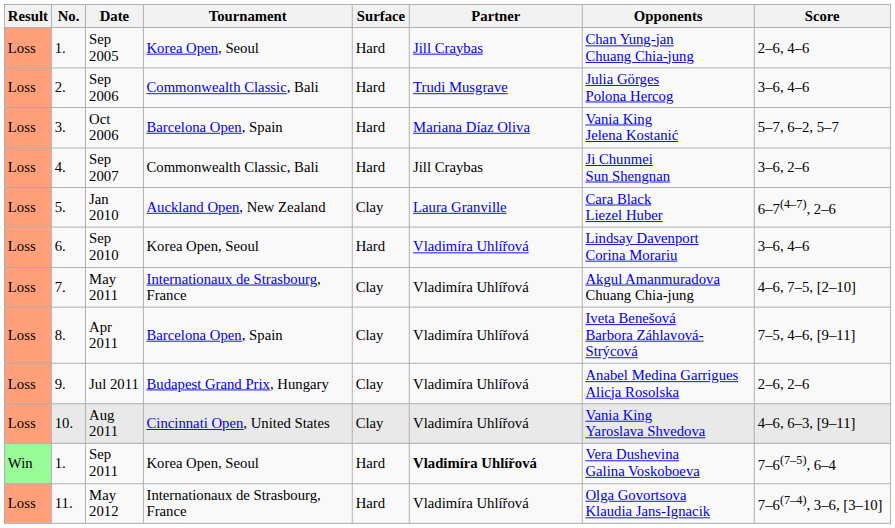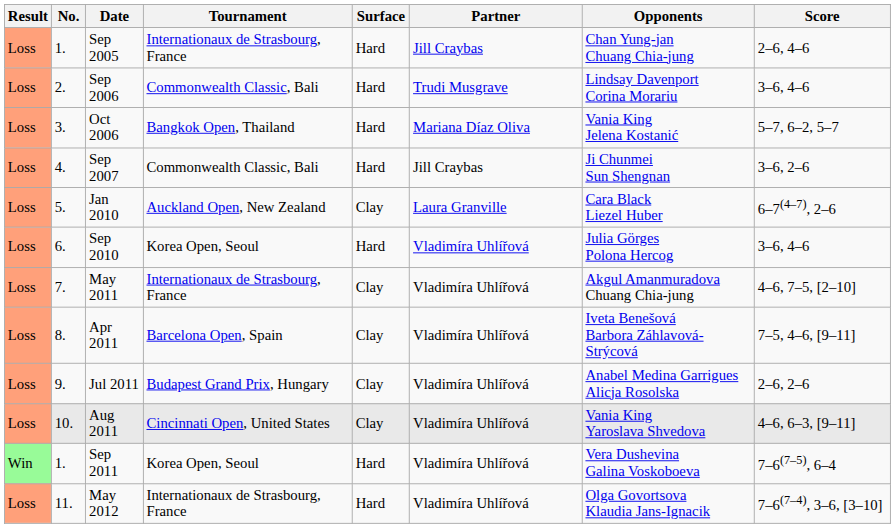 <table class="sortable wikitable">
 <tr>
 <th>Result</th>
 <th width=30>No.</th>
 <th style="width:55px">Date</th>
 <th style="width:220px">Tournament</th>
 <th style="width:55px">Surface</th>
 <th style="width:180px">Partner</th>
 <th style="width:180px">Opponents</th>
 <th style="width:140px" class=unsortable>Score</th>
 </tr>
 <tr>
 <td style="background:#ffa07a;">Loss</td>
 <td>1.</td>
 <td>Sep 2005</td>
-<td><a href='#'>Korea Open</a>, Seoul</td>
+<td><a href='#'>Internationaux de Strasbourg</a>, France</td>
 <td>Hard</td>
 <td> <a href='#'>Jill Craybas</a></td>
 <td> <a href='#'>Chan Yung-jan</a> <br>  <a href='#'>Chuang Chia-jung</a></td>
 <td>2–6, 4–6</td>
 </tr>
 <tr>
 <td style="background:#ffa07a;">Loss</td>
 <td>2.</td>
 <td>Sep 2006</td>
 <td><a href='#'>Commonwealth Classic</a>, Bali</td>
 <td>Hard</td>
 <td> <a href='#'>Trudi Musgrave</a></td>
-<td> <a href='#'>Julia Görges</a> <br>  <a href='#'>Polona Hercog</a></td>
+<td> <a href='#'>Lindsay Davenport</a> <br>  <a href='#'>Corina Morariu</a></td>
 <td>3–6, 4–6</td>
 </tr>
 <tr>
 <td style="background:#ffa07a;">Loss</td>
 <td>3.</td>
 <td>Oct 2006</td>
-<td><a href='#'>Barcelona Open</a>, Spain</td>
+<td><a href='#'>Bangkok Open</a>, Thailand</td>
 <td>Hard</td>
 <td> <a href='#'>Mariana Díaz Oliva</a></td>
 <td> <a href='#'>Vania King</a> <br>  <a href='#'>Jelena Kostanić</a></td>
 <td>5–7, 6–2, 5–7</td>
 </tr>
 <tr>
 <td style="background:#ffa07a;">Loss</td>
 <td>4.</td>
 <td>Sep 2007</td>
 <td>Commonwealth Classic, Bali</td>
 <td>Hard</td>
 <td> Jill Craybas</td>
 <td> <a href='#'>Ji Chunmei</a> <br>  <a href='#'>Sun Shengnan</a></td>
 <td>3–6, 2–6</td>
 </tr>
 <tr>
 <td style="background:#ffa07a;">Loss</td>
 <td>5.</td>
 <td>Jan 2010</td>
 <td><a href='#'>Auckland Open</a>, New Zealand</td>
 <td>Clay</td>
 <td> <a href='#'>Laura Granville</a></td>
 <td> <a href='#'>Cara Black</a> <br>  <a href='#'>Liezel Huber</a></td>
 <td>6–7<sup>(4–7)</sup>, 2–6</td>
 </tr>
 <tr>
 <td style="background:#ffa07a;">Loss</td>
 <td>6.</td>
 <td>Sep 2010</td>
 <td>Korea Open, Seoul</td>
 <td>Hard</td>
 <td> <a href='#'>Vladimíra Uhlířová</a></td>
-<td> <a href='#'>Lindsay Davenport</a> <br>  <a href='#'>Corina Morariu</a></td>
+<td> <a href='#'>Julia Görges</a> <br>  <a href='#'>Polona Hercog</a></td>
 <td>3–6, 4–6</td>
 </tr>
 <tr>
 <td style="background:#ffa07a;">Loss</td>
 <td>7.</td>
 <td>May 2011</td>
 <td><a href='#'>Internationaux de Strasbourg</a>, France</td>
 <td>Clay</td>
 <td> Vladimíra Uhlířová</td>
 <td> <a href='#'>Akgul Amanmuradova</a> <br>  Chuang Chia-jung</td>
 <td>4–6, 7–5, [2–10]</td>
 </tr>
 <tr>
 <td style="background:#ffa07a;">Loss</td>
 <td>8.</td>
 <td>Apr 2011</td>
 <td><a href='#'>Barcelona Open</a>, Spain</td>
 <td>Clay</td>
 <td> Vladimíra Uhlířová</td>
 <td> <a href='#'>Iveta Benešová</a> <br>  <a href='#'>Barbora Záhlavová-Strýcová</a></td>
 <td>7–5, 4–6, [9–11]</td>
 </tr>
 <tr>
 <td style="background:#ffa07a;">Loss</td>
 <td>9.</td>
 <td>Jul 2011</td>
 <td><a href='#'>Budapest Grand Prix</a>, Hungary</td>
 <td>Clay</td>
 <td> Vladimíra Uhlířová</td>
 <td> <a href='#'>Anabel Medina Garrigues</a> <br>  <a href='#'>Alicja Rosolska</a></td>
 <td>2–6, 2–6</td>
 </tr>
 <tr bgcolor=#e9e9e9>
 <td style="background:#ffa07a;">Loss</td>
 <td>10.</td>
 <td>Aug 2011</td>
 <td><a href='#'>Cincinnati Open</a>, United States</td>
 <td>Clay</td>
 <td> Vladimíra Uhlířová</td>
 <td> <a href='#'>Vania King</a> <br>  <a href='#'>Yaroslava Shvedova</a></td>
 <td>4–6, 6–3, [9–11]</td>
 </tr>
 <tr>
 <td style="background:#98fb98;">Win</td>
 <td>1.</td>
 <td>Sep 2011</td>
 <td>Korea Open, Seoul</td>
 <td>Hard</td>
-<td><strong> Vladimíra Uhlířová</strong></td>
+<td> Vladimíra Uhlířová</td>
 <td> <a href='#'>Vera Dushevina</a> <br>  <a href='#'>Galina Voskoboeva</a></td>
 <td>7–6<sup>(7–5)</sup>, 6–4</td>
 </tr>
 <tr>
 <td style="background:#ffa07a;">Loss</td>
 <td>11.</td>
 <td>May 2012</td>
 <td>Internationaux de Strasbourg, France</td>
 <td>Hard</td>
 <td> Vladimíra Uhlířová</td>
 <td> <a href='#'>Olga Govortsova</a> <br>  <a href='#'>Klaudia Jans-Ignacik</a></td>
 <td>7–6<sup>(7–4)</sup>, 3–6, [3–10]</td>
 </tr>
 </table>
